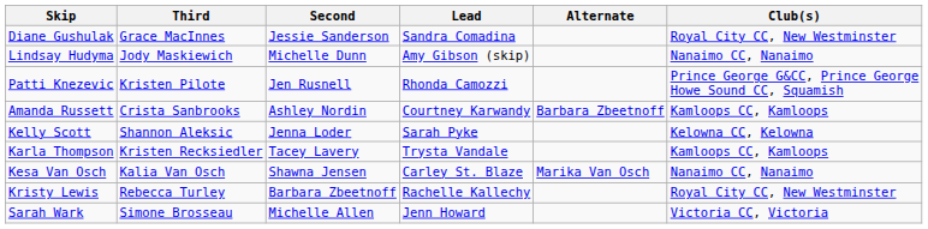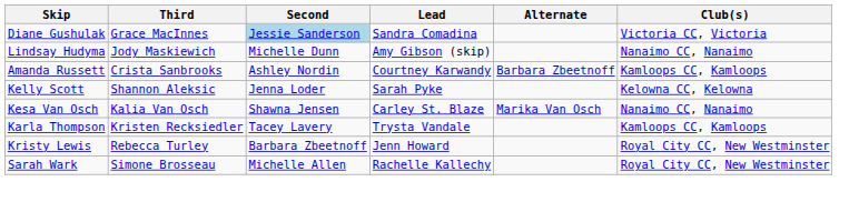 <table class="wikitable">
 <tr>
 <th>Skip</th>
 <th>Third</th>
 <th>Second</th>
 <th>Lead</th>
 <th>Alternate</th>
 <th>Club(s)</th>
 </tr>
 <tr>
 <td><a href='#'>Diane Gushulak</a></td>
 <td><a href='#'>Grace MacInnes</a></td>
-<td><a href='#'>Jessie Sanderson</a></td>
+<td style="background: lightblue;"><a href='#'>Jessie Sanderson</a></td>
 <td><a href='#'>Sandra Comadina</a></td>
 <td></td>
-<td><a href='#'>Royal City CC</a>, <a href='#'>New Westminster</a></td>
+<td><a href='#'>Victoria CC</a>, <a href='#'>Victoria</a></td>
 </tr>
 <tr>
 <td><a href='#'>Lindsay Hudyma</a></td>
 <td><a href='#'>Jody Maskiewich</a></td>
 <td><a href='#'>Michelle Dunn</a></td>
 <td><a href='#'>Amy Gibson</a> (skip)</td>
 <td></td>
 <td><a href='#'>Nanaimo CC</a>, <a href='#'>Nanaimo</a></td>
-</tr>
-<tr>
-<td><a href='#'>Patti Knezevic</a></td>
-<td><a href='#'>Kristen Pilote</a></td>
-<td><a href='#'>Jen Rusnell</a></td>
-<td><a href='#'>Rhonda Camozzi</a></td>
-<td></td>
-<td><a href='#'>Prince George G&CC</a>, <a href='#'>Prince George</a> <br> <a href='#'>Howe Sound CC</a>, <a href='#'>Squamish</a></td>
 </tr>
 <tr>
 <td><a href='#'>Amanda Russett</a></td>
 <td><a href='#'>Crista Sanbrooks</a></td>
 <td><a href='#'>Ashley Nordin</a></td>
 <td><a href='#'>Courtney Karwandy</a></td>
 <td><a href='#'>Barbara Zbeetnoff</a></td>
 <td><a href='#'>Kamloops CC</a>, <a href='#'>Kamloops</a></td>
 </tr>
 <tr>
 <td><a href='#'>Kelly Scott</a></td>
 <td><a href='#'>Shannon Aleksic</a></td>
 <td><a href='#'>Jenna Loder</a></td>
 <td><a href='#'>Sarah Pyke</a></td>
 <td></td>
 <td><a href='#'>Kelowna CC</a>, <a href='#'>Kelowna</a></td>
 </tr>
 <tr>
+<td><a href='#'>Kesa Van Osch</a></td>
+<td><a href='#'>Kalia Van Osch</a></td>
+<td><a href='#'>Shawna Jensen</a></td>
+<td><a href='#'>Carley St. Blaze</a></td>
+<td><a href='#'>Marika Van Osch</a></td>
+<td><a href='#'>Nanaimo CC</a>, <a href='#'>Nanaimo</a></td>
+</tr>
+<tr>
 <td><a href='#'>Karla Thompson</a></td>
 <td><a href='#'>Kristen Recksiedler</a></td>
 <td><a href='#'>Tacey Lavery</a></td>
 <td><a href='#'>Trysta Vandale</a></td>
 <td></td>
 <td><a href='#'>Kamloops CC</a>, <a href='#'>Kamloops</a></td>
 </tr>
 <tr>
-<td><a href='#'>Kesa Van Osch</a></td>
-<td><a href='#'>Kalia Van Osch</a></td>
-<td><a href='#'>Shawna Jensen</a></td>
-<td><a href='#'>Carley St. Blaze</a></td>
-<td><a href='#'>Marika Van Osch</a></td>
-<td><a href='#'>Nanaimo CC</a>, <a href='#'>Nanaimo</a></td>
-</tr>
-<tr>
 <td><a href='#'>Kristy Lewis</a></td>
 <td><a href='#'>Rebecca Turley</a></td>
 <td><a href='#'>Barbara Zbeetnoff</a></td>
-<td><a href='#'>Rachelle Kallechy</a></td>
+<td><a href='#'>Jenn Howard</a></td>
 <td></td>
 <td><a href='#'>Royal City CC</a>, <a href='#'>New Westminster</a></td>
 </tr>
 <tr>
 <td><a href='#'>Sarah Wark</a></td>
 <td><a href='#'>Simone Brosseau</a></td>
 <td><a href='#'>Michelle Allen</a></td>
-<td><a href='#'>Jenn Howard</a></td>
+<td><a href='#'>Rachelle Kallechy</a></td>
 <td></td>
-<td><a href='#'>Victoria CC</a>, <a href='#'>Victoria</a></td>
+<td><a href='#'>Royal City CC</a>, <a href='#'>New Westminster</a></td>
 </tr>
 </table>
